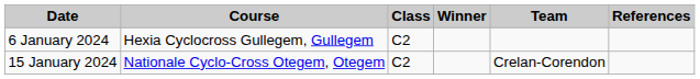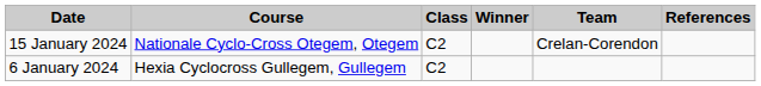 <table class="wikitable sortable alternance ">
 <tr>
 <th scope="col" style="background-color:#CCCCCC;">Date</th>
 <th scope="col" style="background-color:#CCCCCC;">Course</th>
 <th scope="col" style="background-color:#CCCCCC;">Class</th>
 <th scope="col" style="background-color:#CCCCCC;">Winner</th>
 <th scope="col" style="background-color:#CCCCCC;">Team</th>
 <th scope="col" style="background-color:#CCCCCC;">References</th>
 </tr>
 <tr>
+<td>15 January 2024</td>
+<td> <a href='#'>Nationale Cyclo-Cross Otegem</a>, <a href='#'>Otegem</a></td>
+<td>C2</td>
+<td></td>
+<td>Crelan-Corendon</td>
+<td></td>
+</tr>
+<tr>
 <td>6 January 2024</td>
 <td> Hexia Cyclocross Gullegem, <a href='#'>Gullegem</a></td>
 <td>C2</td>
 <td></td>
 <td></td>
 <td></td>
 </tr>
-<tr>
-<td>15 January 2024</td>
-<td> <a href='#'>Nationale Cyclo-Cross Otegem</a>, <a href='#'>Otegem</a></td>
-<td>C2</td>
-<td></td>
-<td>Crelan-Corendon</td>
-<td></td>
-</tr>
 </table>
